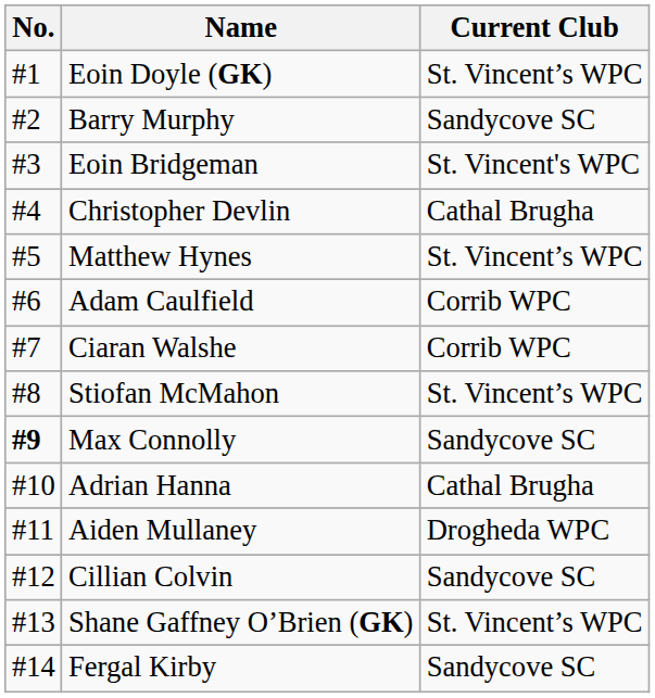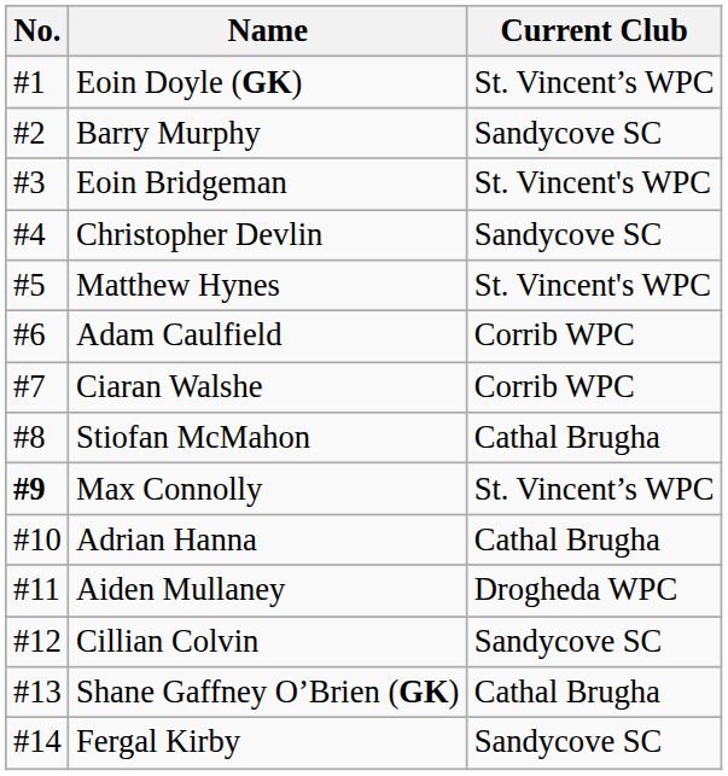 <table class="wikitable sortable">
 <tr>
 <th>No.</th>
 <th>Name</th>
 <th>Current Club</th>
 </tr>
 <tr>
 <td>#1</td>
 <td>Eoin Doyle (<strong>GK</strong>)</td>
 <td> St. Vincent’s WPC</td>
 </tr>
 <tr>
 <td>#2</td>
 <td>Barry Murphy</td>
 <td> Sandycove SC</td>
 </tr>
 <tr>
 <td>#3</td>
 <td>Eoin Bridgeman</td>
 <td> St. Vincent's WPC</td>
 </tr>
 <tr>
 <td>#4</td>
 <td>Christopher Devlin</td>
-<td> Cathal Brugha</td>
+<td> Sandycove SC</td>
 </tr>
 <tr>
 <td>#5</td>
 <td>Matthew Hynes</td>
-<td> St. Vincent’s WPC</td>
+<td> St. Vincent's WPC</td>
 </tr>
 <tr>
 <td>#6</td>
 <td>Adam Caulfield</td>
 <td> Corrib WPC</td>
 </tr>
 <tr>
 <td>#7</td>
 <td>Ciaran Walshe</td>
 <td> Corrib WPC</td>
 </tr>
 <tr>
 <td>#8</td>
 <td>Stiofan McMahon</td>
-<td> St. Vincent’s WPC</td>
+<td> Cathal Brugha</td>
 </tr>
 <tr>
 <td><strong>#9</strong></td>
 <td>Max Connolly</td>
-<td> Sandycove SC</td>
+<td> St. Vincent’s WPC</td>
 </tr>
 <tr>
 <td>#10</td>
 <td>Adrian Hanna</td>
 <td> Cathal Brugha</td>
 </tr>
 <tr>
 <td>#11</td>
 <td>Aiden Mullaney</td>
 <td> Drogheda WPC</td>
 </tr>
 <tr>
 <td>#12</td>
 <td>Cillian Colvin</td>
 <td> Sandycove SC</td>
 </tr>
 <tr>
 <td>#13</td>
 <td>Shane Gaffney O’Brien (<strong>GK</strong>)</td>
-<td> St. Vincent’s WPC</td>
+<td> Cathal Brugha</td>
 </tr>
 <tr>
 <td>#14</td>
 <td>Fergal Kirby</td>
 <td> Sandycove SC</td>
 </tr>
 </table>
